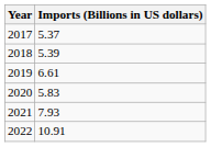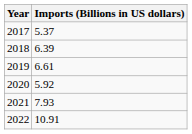 <table class="wikitable">
 <tr>
 <th>Year</th>
 <th>Imports (Billions in US dollars)</th>
 </tr>
 <tr>
 <td>2017</td>
 <td>5.37</td>
 </tr>
 <tr>
 <td>2018</td>
-<td>5.39</td>
+<td>6.39</td>
 </tr>
 <tr>
 <td>2019</td>
 <td>6.61</td>
 </tr>
 <tr>
 <td>2020</td>
-<td>5.83</td>
+<td>5.92</td>
 </tr>
 <tr>
 <td>2021</td>
 <td>7.93</td>
 </tr>
 <tr>
 <td>2022</td>
 <td>10.91</td>
 </tr>
 </table>
